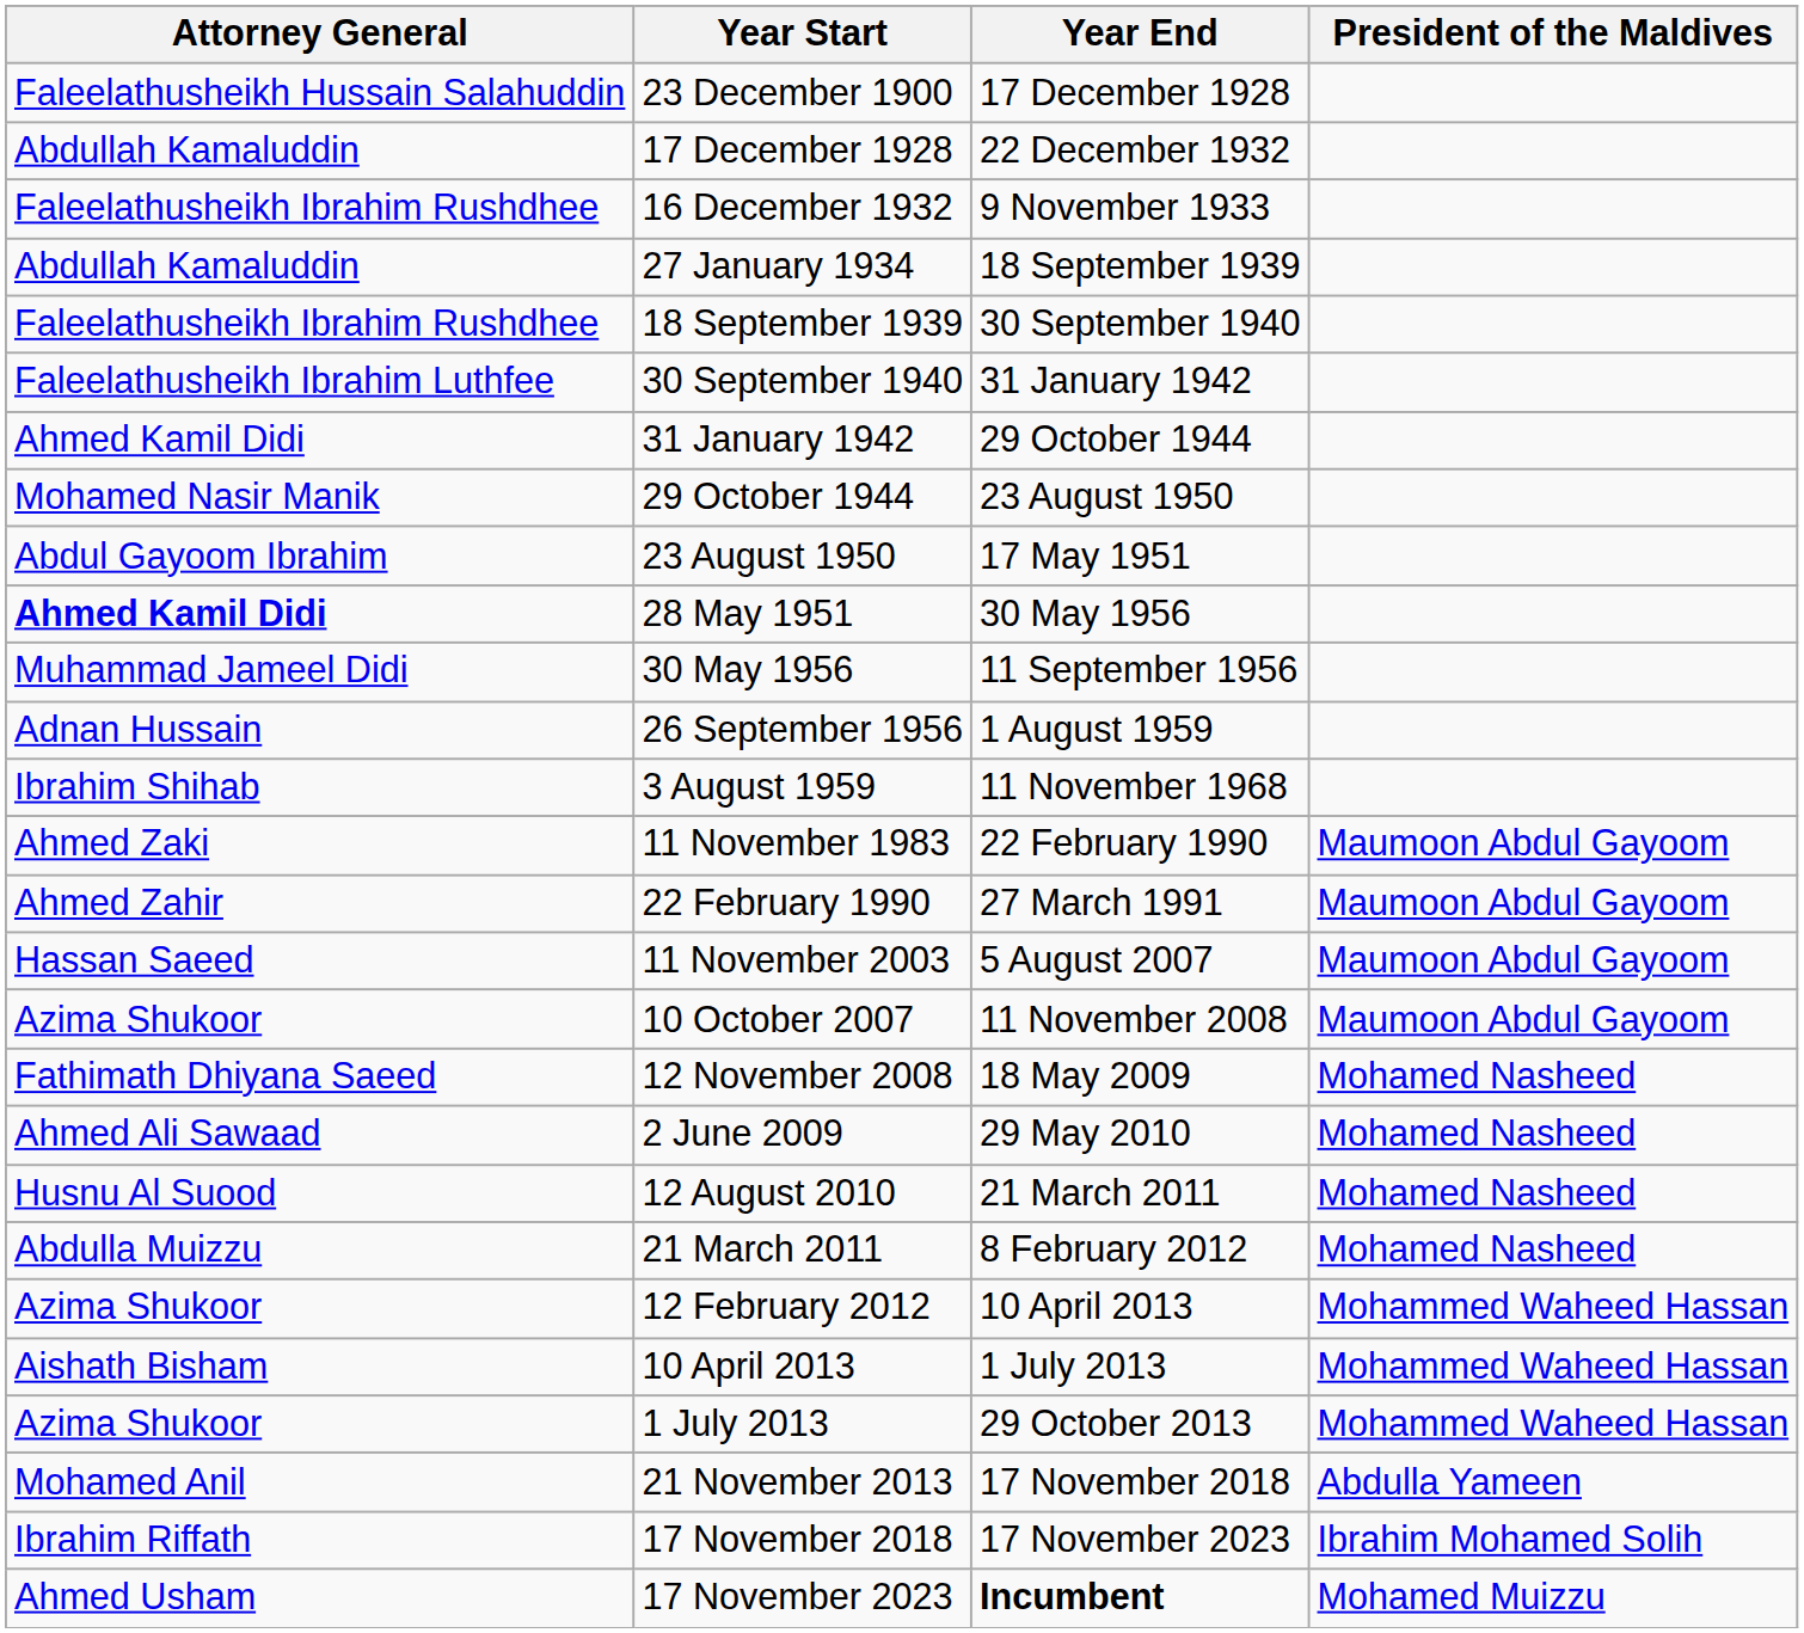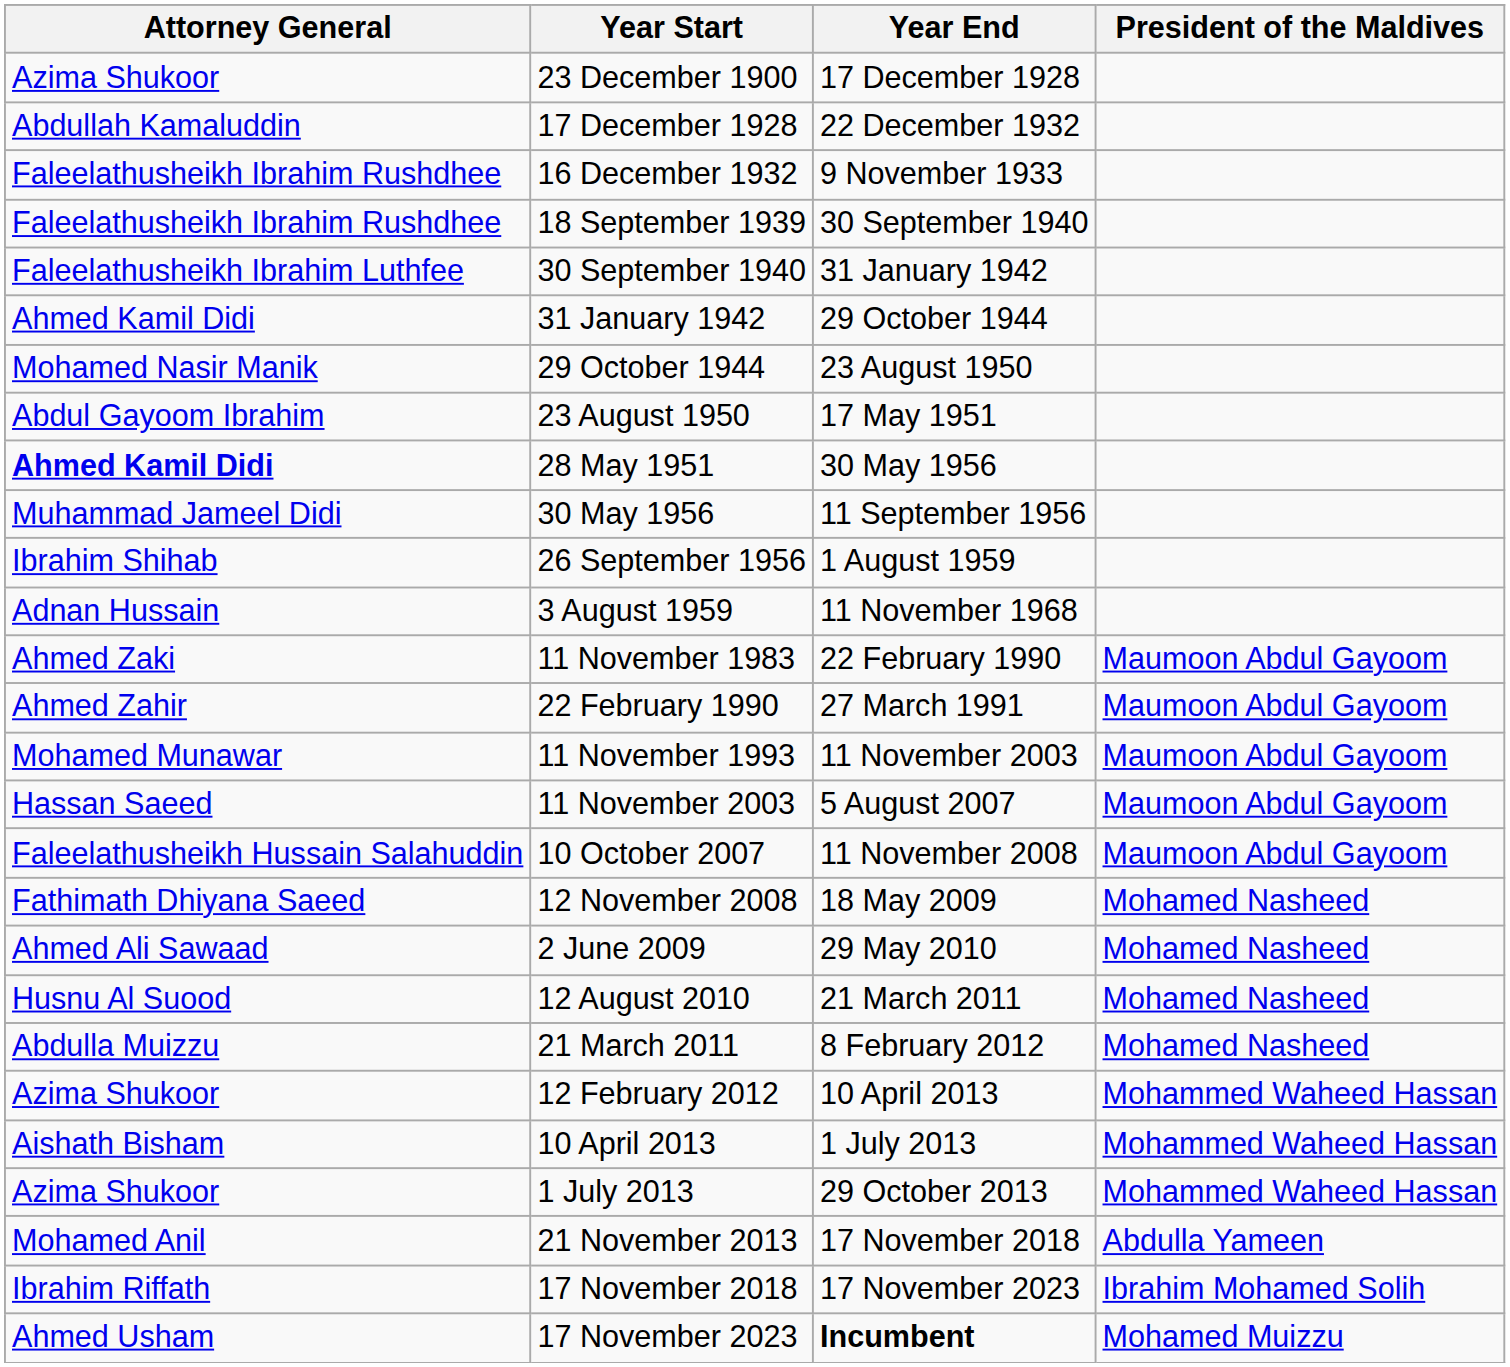 <table class="wikitable">
 <tr>
 <th>Attorney General</th>
 <th>Year Start</th>
 <th>Year End</th>
 <th>President of the Maldives</th>
 </tr>
 <tr>
-<td><a href='#'>Faleelathusheikh Hussain Salahuddin</a></td>
+<td><a href='#'>Azima Shukoor</a></td>
 <td>23 December 1900</td>
 <td>17 December 1928</td>
 <td></td>
 </tr>
 <tr>
 <td><a href='#'>Abdullah Kamaluddin</a></td>
 <td>17 December 1928</td>
 <td>22 December 1932</td>
 <td></td>
 </tr>
 <tr>
 <td><a href='#'>Faleelathusheikh Ibrahim Rushdhee</a></td>
 <td>16 December 1932</td>
 <td>9 November 1933</td>
-<td></td>
-</tr>
-<tr>
-<td><a href='#'>Abdullah Kamaluddin</a></td>
-<td>27 January 1934</td>
-<td>18 September 1939</td>
 <td></td>
 </tr>
 <tr>
 <td><a href='#'>Faleelathusheikh Ibrahim Rushdhee</a></td>
 <td>18 September 1939</td>
 <td>30 September 1940</td>
 <td></td>
 </tr>
 <tr>
 <td><a href='#'>Faleelathusheikh Ibrahim Luthfee</a></td>
 <td>30 September 1940</td>
 <td>31 January 1942</td>
 <td></td>
 </tr>
 <tr>
 <td><a href='#'>Ahmed Kamil Didi</a></td>
 <td>31 January 1942</td>
 <td>29 October 1944</td>
 <td></td>
 </tr>
 <tr>
 <td><a href='#'>Mohamed Nasir Manik</a></td>
 <td>29 October 1944</td>
 <td>23 August 1950</td>
 <td></td>
 </tr>
 <tr>
 <td><a href='#'>Abdul Gayoom Ibrahim</a></td>
 <td>23 August 1950</td>
 <td>17 May 1951</td>
 <td></td>
 </tr>
 <tr>
 <td><strong><a href='#'>Ahmed Kamil Didi</a></strong></td>
 <td>28 May 1951</td>
 <td>30 May 1956</td>
 <td></td>
 </tr>
 <tr>
 <td><a href='#'>Muhammad Jameel Didi</a></td>
 <td>30 May 1956</td>
 <td>11 September 1956</td>
 <td></td>
 </tr>
 <tr>
-<td><a href='#'>Adnan Hussain</a></td>
+<td><a href='#'>Ibrahim Shihab</a></td>
 <td>26 September 1956</td>
 <td>1 August 1959</td>
 <td></td>
 </tr>
 <tr>
-<td><a href='#'>Ibrahim Shihab</a></td>
+<td><a href='#'>Adnan Hussain</a></td>
 <td>3 August 1959</td>
 <td>11 November 1968</td>
 <td></td>
 </tr>
 <tr>
 <td><a href='#'>Ahmed Zaki</a></td>
 <td>11 November 1983</td>
 <td>22 February 1990</td>
 <td><a href='#'>Maumoon Abdul Gayoom</a></td>
 </tr>
 <tr>
 <td><a href='#'>Ahmed Zahir</a></td>
 <td>22 February 1990</td>
 <td>27 March 1991</td>
 <td><a href='#'>Maumoon Abdul Gayoom</a></td>
 </tr>
 <tr>
+<td><a href='#'>Mohamed Munawar</a></td>
+<td>11 November 1993</td>
+<td>11 November 2003</td>
+<td><a href='#'>Maumoon Abdul Gayoom</a></td>
+</tr>
+<tr>
 <td><a href='#'>Hassan Saeed</a></td>
 <td>11 November 2003</td>
 <td>5 August 2007</td>
 <td><a href='#'>Maumoon Abdul Gayoom</a></td>
 </tr>
 <tr>
-<td><a href='#'>Azima Shukoor</a></td>
+<td><a href='#'>Faleelathusheikh Hussain Salahuddin</a></td>
 <td>10 October 2007</td>
 <td>11 November 2008</td>
 <td><a href='#'>Maumoon Abdul Gayoom</a></td>
 </tr>
 <tr>
 <td><a href='#'>Fathimath Dhiyana Saeed</a></td>
 <td>12 November 2008</td>
 <td>18 May 2009</td>
 <td><a href='#'>Mohamed Nasheed</a></td>
 </tr>
 <tr>
 <td><a href='#'>Ahmed Ali Sawaad</a></td>
 <td>2 June 2009</td>
 <td>29 May 2010</td>
 <td><a href='#'>Mohamed Nasheed</a></td>
 </tr>
 <tr>
 <td><a href='#'>Husnu Al Suood</a></td>
 <td>12 August 2010</td>
 <td>21 March 2011</td>
 <td><a href='#'>Mohamed Nasheed</a></td>
 </tr>
 <tr>
 <td><a href='#'>Abdulla Muizzu</a></td>
 <td>21 March 2011</td>
 <td>8 February 2012</td>
 <td><a href='#'>Mohamed Nasheed</a></td>
 </tr>
 <tr>
 <td><a href='#'>Azima Shukoor</a></td>
 <td>12 February 2012</td>
 <td>10 April 2013</td>
 <td><a href='#'>Mohammed Waheed Hassan</a></td>
 </tr>
 <tr>
 <td><a href='#'>Aishath Bisham</a></td>
 <td>10 April 2013</td>
 <td>1 July 2013</td>
 <td><a href='#'>Mohammed Waheed Hassan</a></td>
 </tr>
 <tr>
 <td><a href='#'>Azima Shukoor</a></td>
 <td>1 July 2013</td>
 <td>29 October 2013</td>
 <td><a href='#'>Mohammed Waheed Hassan</a></td>
 </tr>
 <tr>
 <td><a href='#'>Mohamed Anil</a></td>
 <td>21 November 2013</td>
 <td>17 November 2018</td>
 <td><a href='#'>Abdulla Yameen</a></td>
 </tr>
 <tr>
 <td><a href='#'>Ibrahim Riffath</a></td>
 <td>17 November 2018</td>
 <td>17 November 2023</td>
 <td><a href='#'>Ibrahim Mohamed Solih</a></td>
 </tr>
 <tr>
 <td><a href='#'>Ahmed Usham</a></td>
 <td>17 November 2023</td>
 <td><strong>Incumbent</strong></td>
 <td><a href='#'>Mohamed Muizzu</a></td>
 </tr>
 </table>
